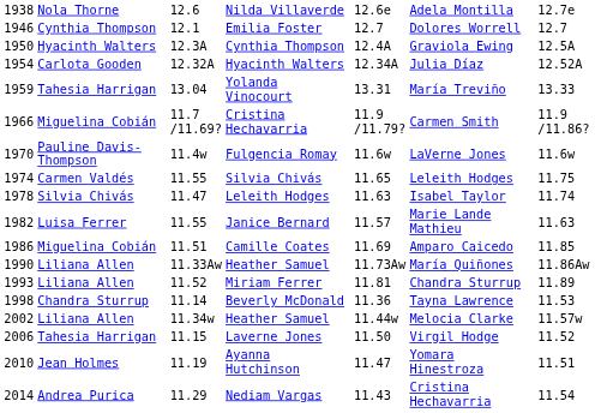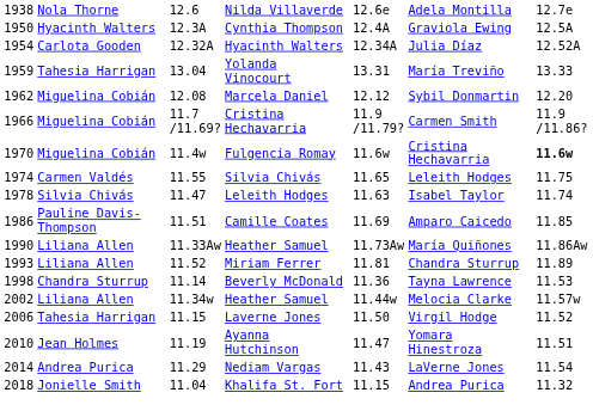 <table>
 <tr>
 <td>1938</td>
 <td><a href='#'>Nola Thorne</a><br> </td>
 <td>12.6</td>
 <td><a href='#'>Nilda Villaverde</a><br> </td>
 <td>12.6e</td>
 <td><a href='#'>Adela Montilla</a><br> </td>
 <td>12.7e</td>
-</tr>
-<tr>
-<td>1946</td>
-<td><a href='#'>Cynthia Thompson</a><br> </td>
-<td>12.1</td>
-<td><a href='#'>Emilia Foster</a><br> </td>
-<td>12.7</td>
-<td><a href='#'>Dolores Worrell</a><br> </td>
-<td>12.7</td>
 </tr>
 <tr>
 <td>1950</td>
 <td><a href='#'>Hyacinth Walters</a><br> </td>
 <td>12.3A</td>
 <td><a href='#'>Cynthia Thompson</a><br> </td>
 <td>12.4A</td>
 <td><a href='#'>Graviola Ewing</a><br> </td>
 <td>12.5A</td>
 </tr>
 <tr>
 <td>1954</td>
 <td><a href='#'>Carlota Gooden</a><br> </td>
 <td>12.32A</td>
 <td><a href='#'>Hyacinth Walters</a><br> </td>
 <td>12.34A</td>
 <td><a href='#'>Julia Díaz</a><br> </td>
 <td>12.52A</td>
 </tr>
 <tr>
 <td>1959</td>
 <td><a href='#'>Tahesia Harrigan</a><br></td>
 <td>13.04</td>
 <td><a href='#'>Yolanda Vinocourt</a><br> </td>
 <td>13.31</td>
 <td><a href='#'>María Treviño</a><br> </td>
 <td>13.33</td>
 </tr>
 <tr>
+<td>1962</td>
+<td><a href='#'>Miguelina Cobián</a><br> </td>
+<td>12.08</td>
+<td><a href='#'>Marcela Daniel</a><br> </td>
+<td>12.12</td>
+<td><a href='#'>Sybil Donmartin</a><br> </td>
+<td>12.20</td>
+</tr>
+<tr>
 <td>1966</td>
 <td><a href='#'>Miguelina Cobián</a><br> </td>
 <td>11.7<br>/11.69?</td>
 <td><a href='#'>Cristina Hechavarria</a><br> </td>
 <td>11.9<br>/11.79?</td>
 <td><a href='#'>Carmen Smith</a><br> </td>
 <td>11.9<br>/11.86?</td>
 </tr>
 <tr>
 <td>1970</td>
-<td><a href='#'>Pauline Davis-Thompson</a><br> </td>
+<td><a href='#'>Miguelina Cobián</a><br> </td>
 <td>11.4w</td>
 <td><a href='#'>Fulgencia Romay</a><br> </td>
 <td>11.6w</td>
-<td><a href='#'>LaVerne Jones</a><br></td>
-<td>11.6w</td>
+<td><a href='#'>Cristina Hechavarria</a><br> </td>
+<td><strong>11.6w</strong></td>
 </tr>
 <tr>
 <td>1974</td>
 <td><a href='#'>Carmen Valdés</a><br> </td>
 <td>11.55</td>
 <td><a href='#'>Silvia Chivás</a><br> </td>
 <td>11.65</td>
 <td><a href='#'>Leleith Hodges</a><br> </td>
 <td>11.75</td>
 </tr>
 <tr>
 <td>1978</td>
 <td><a href='#'>Silvia Chivás</a><br> </td>
 <td>11.47</td>
 <td><a href='#'>Leleith Hodges</a><br> </td>
 <td>11.63</td>
 <td><a href='#'>Isabel Taylor</a><br> </td>
 <td>11.74</td>
 </tr>
 <tr>
-<td>1982</td>
-<td><a href='#'>Luisa Ferrer</a><br> </td>
-<td>11.55</td>
-<td><a href='#'>Janice Bernard</a><br> </td>
-<td>11.57</td>
-<td><a href='#'>Marie Lande Mathieu</a><br> </td>
-<td>11.63</td>
-</tr>
-<tr>
 <td>1986</td>
-<td><a href='#'>Miguelina Cobián</a><br> </td>
+<td><a href='#'>Pauline Davis-Thompson</a><br> </td>
 <td>11.51</td>
 <td><a href='#'>Camille Coates</a><br> </td>
 <td>11.69</td>
 <td><a href='#'>Amparo Caicedo</a><br> </td>
 <td>11.85</td>
 </tr>
 <tr>
 <td>1990</td>
 <td><a href='#'>Liliana Allen</a><br> </td>
 <td>11.33Aw</td>
 <td><a href='#'>Heather Samuel</a><br> </td>
 <td>11.73Aw</td>
 <td><a href='#'>María Quiñones</a><br> </td>
 <td>11.86Aw</td>
 </tr>
 <tr>
 <td>1993</td>
 <td><a href='#'>Liliana Allen</a><br> </td>
 <td>11.52</td>
 <td><a href='#'>Miriam Ferrer</a><br> </td>
 <td>11.81</td>
 <td><a href='#'>Chandra Sturrup</a><br> </td>
 <td>11.89</td>
 </tr>
 <tr>
 <td>1998</td>
 <td><a href='#'>Chandra Sturrup</a><br> </td>
 <td>11.14</td>
 <td><a href='#'>Beverly McDonald</a><br> </td>
 <td>11.36</td>
 <td><a href='#'>Tayna Lawrence</a><br> </td>
 <td>11.53</td>
 </tr>
 <tr>
 <td>2002</td>
 <td><a href='#'>Liliana Allen</a><br> </td>
 <td>11.34w</td>
 <td><a href='#'>Heather Samuel</a><br> </td>
 <td>11.44w</td>
 <td><a href='#'>Melocia Clarke</a><br> </td>
 <td>11.57w</td>
 </tr>
 <tr>
 <td>2006</td>
 <td><a href='#'>Tahesia Harrigan</a><br></td>
 <td>11.15</td>
 <td><a href='#'>Laverne Jones</a><br></td>
 <td>11.50</td>
 <td><a href='#'>Virgil Hodge</a><br></td>
 <td>11.52</td>
 </tr>
 <tr>
 <td>2010</td>
 <td><a href='#'>Jean Holmes</a><br> </td>
 <td>11.19</td>
 <td><a href='#'>Ayanna Hutchinson</a><br></td>
 <td>11.47</td>
 <td><a href='#'>Yomara Hinestroza</a><br></td>
 <td>11.51</td>
 </tr>
 <tr>
 <td>2014</td>
 <td><a href='#'>Andrea Purica</a><br></td>
 <td>11.29</td>
 <td><a href='#'>Nediam Vargas</a><br></td>
 <td>11.43</td>
-<td><a href='#'>Cristina Hechavarria</a><br> </td>
+<td><a href='#'>LaVerne Jones</a><br></td>
 <td>11.54</td>
 </tr>
+<tr>
+<td>2018</td>
+<td><a href='#'>Jonielle Smith</a><br></td>
+<td>11.04</td>
+<td><a href='#'>Khalifa St. Fort</a><br></td>
+<td>11.15</td>
+<td><a href='#'>Andrea Purica</a><br></td>
+<td>11.32</td>
+</tr>
 </table>
